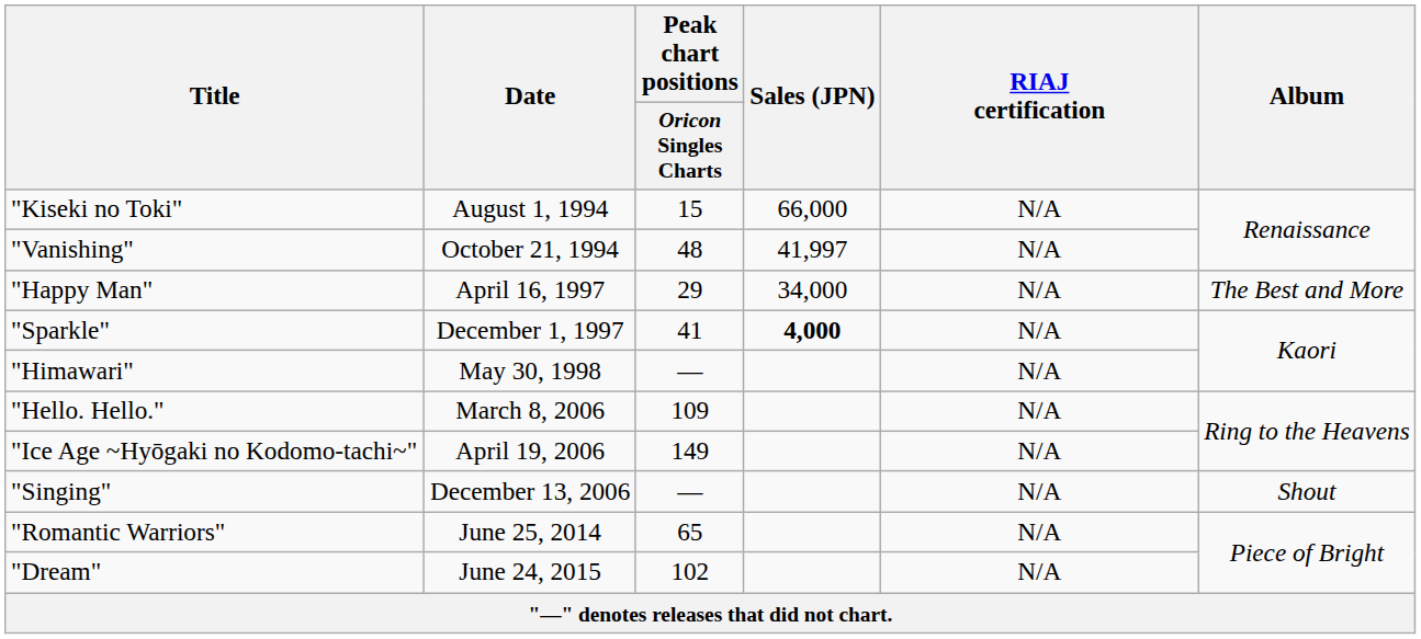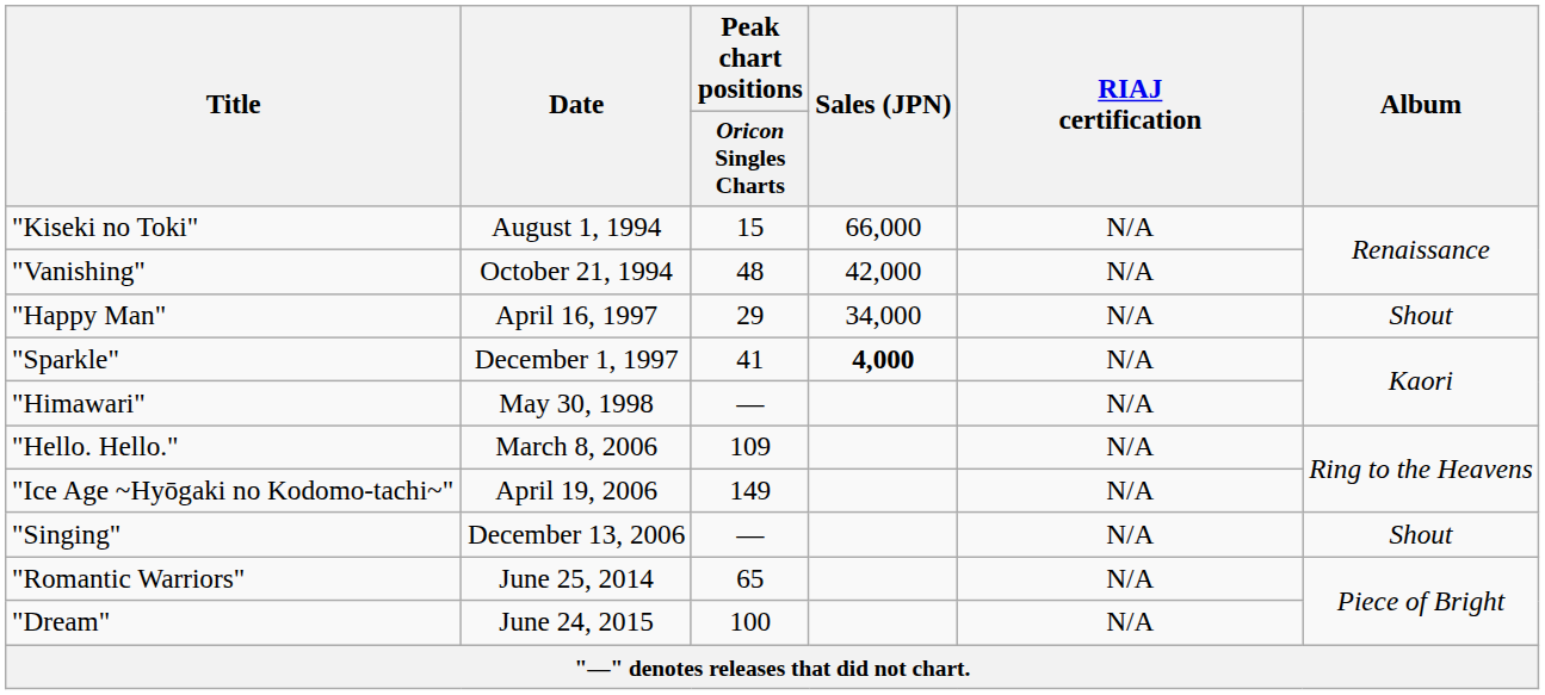 <table class="wikitable plainrowheaders" style="text-align:center;">
 <tr>
 <th scope="col" rowspan="2" style="width:16em;">Title</th>
 <th scope="col" rowspan="2">Date</th>
 <th scope="col" colspan="1">Peak chart positions</th>
 <th scope="col" rowspan="2">Sales (JPN)</th>
 <th scope="col" rowspan="2" style="width:12em;"><a href='#'>RIAJ</a><br>certification</th>
 <th scope="col" rowspan="2">Album</th>
 </tr>
 <tr>
 <th style="width:3em;font-size:85%"><em>Oricon</em> Singles Charts<br></th>
 </tr>
 <tr>
 <td align="left">"Kiseki no Toki"</td>
 <td>August 1, 1994</td>
 <td>15</td>
 <td>66,000</td>
 <td>N/A</td>
 <td rowspan="2"><em>Renaissance</em></td>
 </tr>
 <tr>
 <td align="left">"Vanishing"</td>
 <td>October 21, 1994</td>
 <td>48</td>
-<td>41,997</td>
+<td>42,000</td>
 <td>N/A</td>
 </tr>
 <tr>
 <td align="left">"Happy Man"</td>
 <td>April 16, 1997</td>
 <td>29</td>
 <td>34,000</td>
 <td>N/A</td>
-<td><em>The Best and More</em></td>
+<td><em>Shout</em></td>
 </tr>
 <tr>
 <td align="left">"Sparkle"</td>
 <td>December 1, 1997</td>
 <td>41</td>
 <td><strong>4,000</strong></td>
 <td>N/A</td>
 <td rowspan="2"><em>Kaori</em></td>
 </tr>
 <tr>
 <td align="left">"Himawari"</td>
 <td>May 30, 1998</td>
 <td>—</td>
 <td></td>
 <td>N/A</td>
 </tr>
 <tr>
 <td align="left">"Hello. Hello."</td>
 <td>March 8, 2006</td>
 <td>109</td>
 <td></td>
 <td>N/A</td>
 <td rowspan="2"><em>Ring to the Heavens</em></td>
 </tr>
 <tr>
 <td align="left">"Ice Age ~Hyōgaki no Kodomo-tachi~"</td>
 <td>April 19, 2006</td>
 <td>149</td>
 <td></td>
 <td>N/A</td>
 </tr>
 <tr>
 <td align="left">"Singing"</td>
 <td>December 13, 2006</td>
 <td>—</td>
 <td></td>
 <td>N/A</td>
 <td><em>Shout</em></td>
 </tr>
 <tr>
 <td align="left">"Romantic Warriors"</td>
 <td>June 25, 2014</td>
 <td>65</td>
 <td></td>
 <td>N/A</td>
 <td rowspan="2"><em>Piece of Bright</em></td>
 </tr>
 <tr>
 <td align="left">"Dream"</td>
 <td>June 24, 2015</td>
-<td>102</td>
+<td>100</td>
 <td></td>
 <td>N/A</td>
 </tr>
 <tr>
 <th colspan="6"><small>"—" denotes releases that did not chart.</small></th>
 </tr>
 </table>
